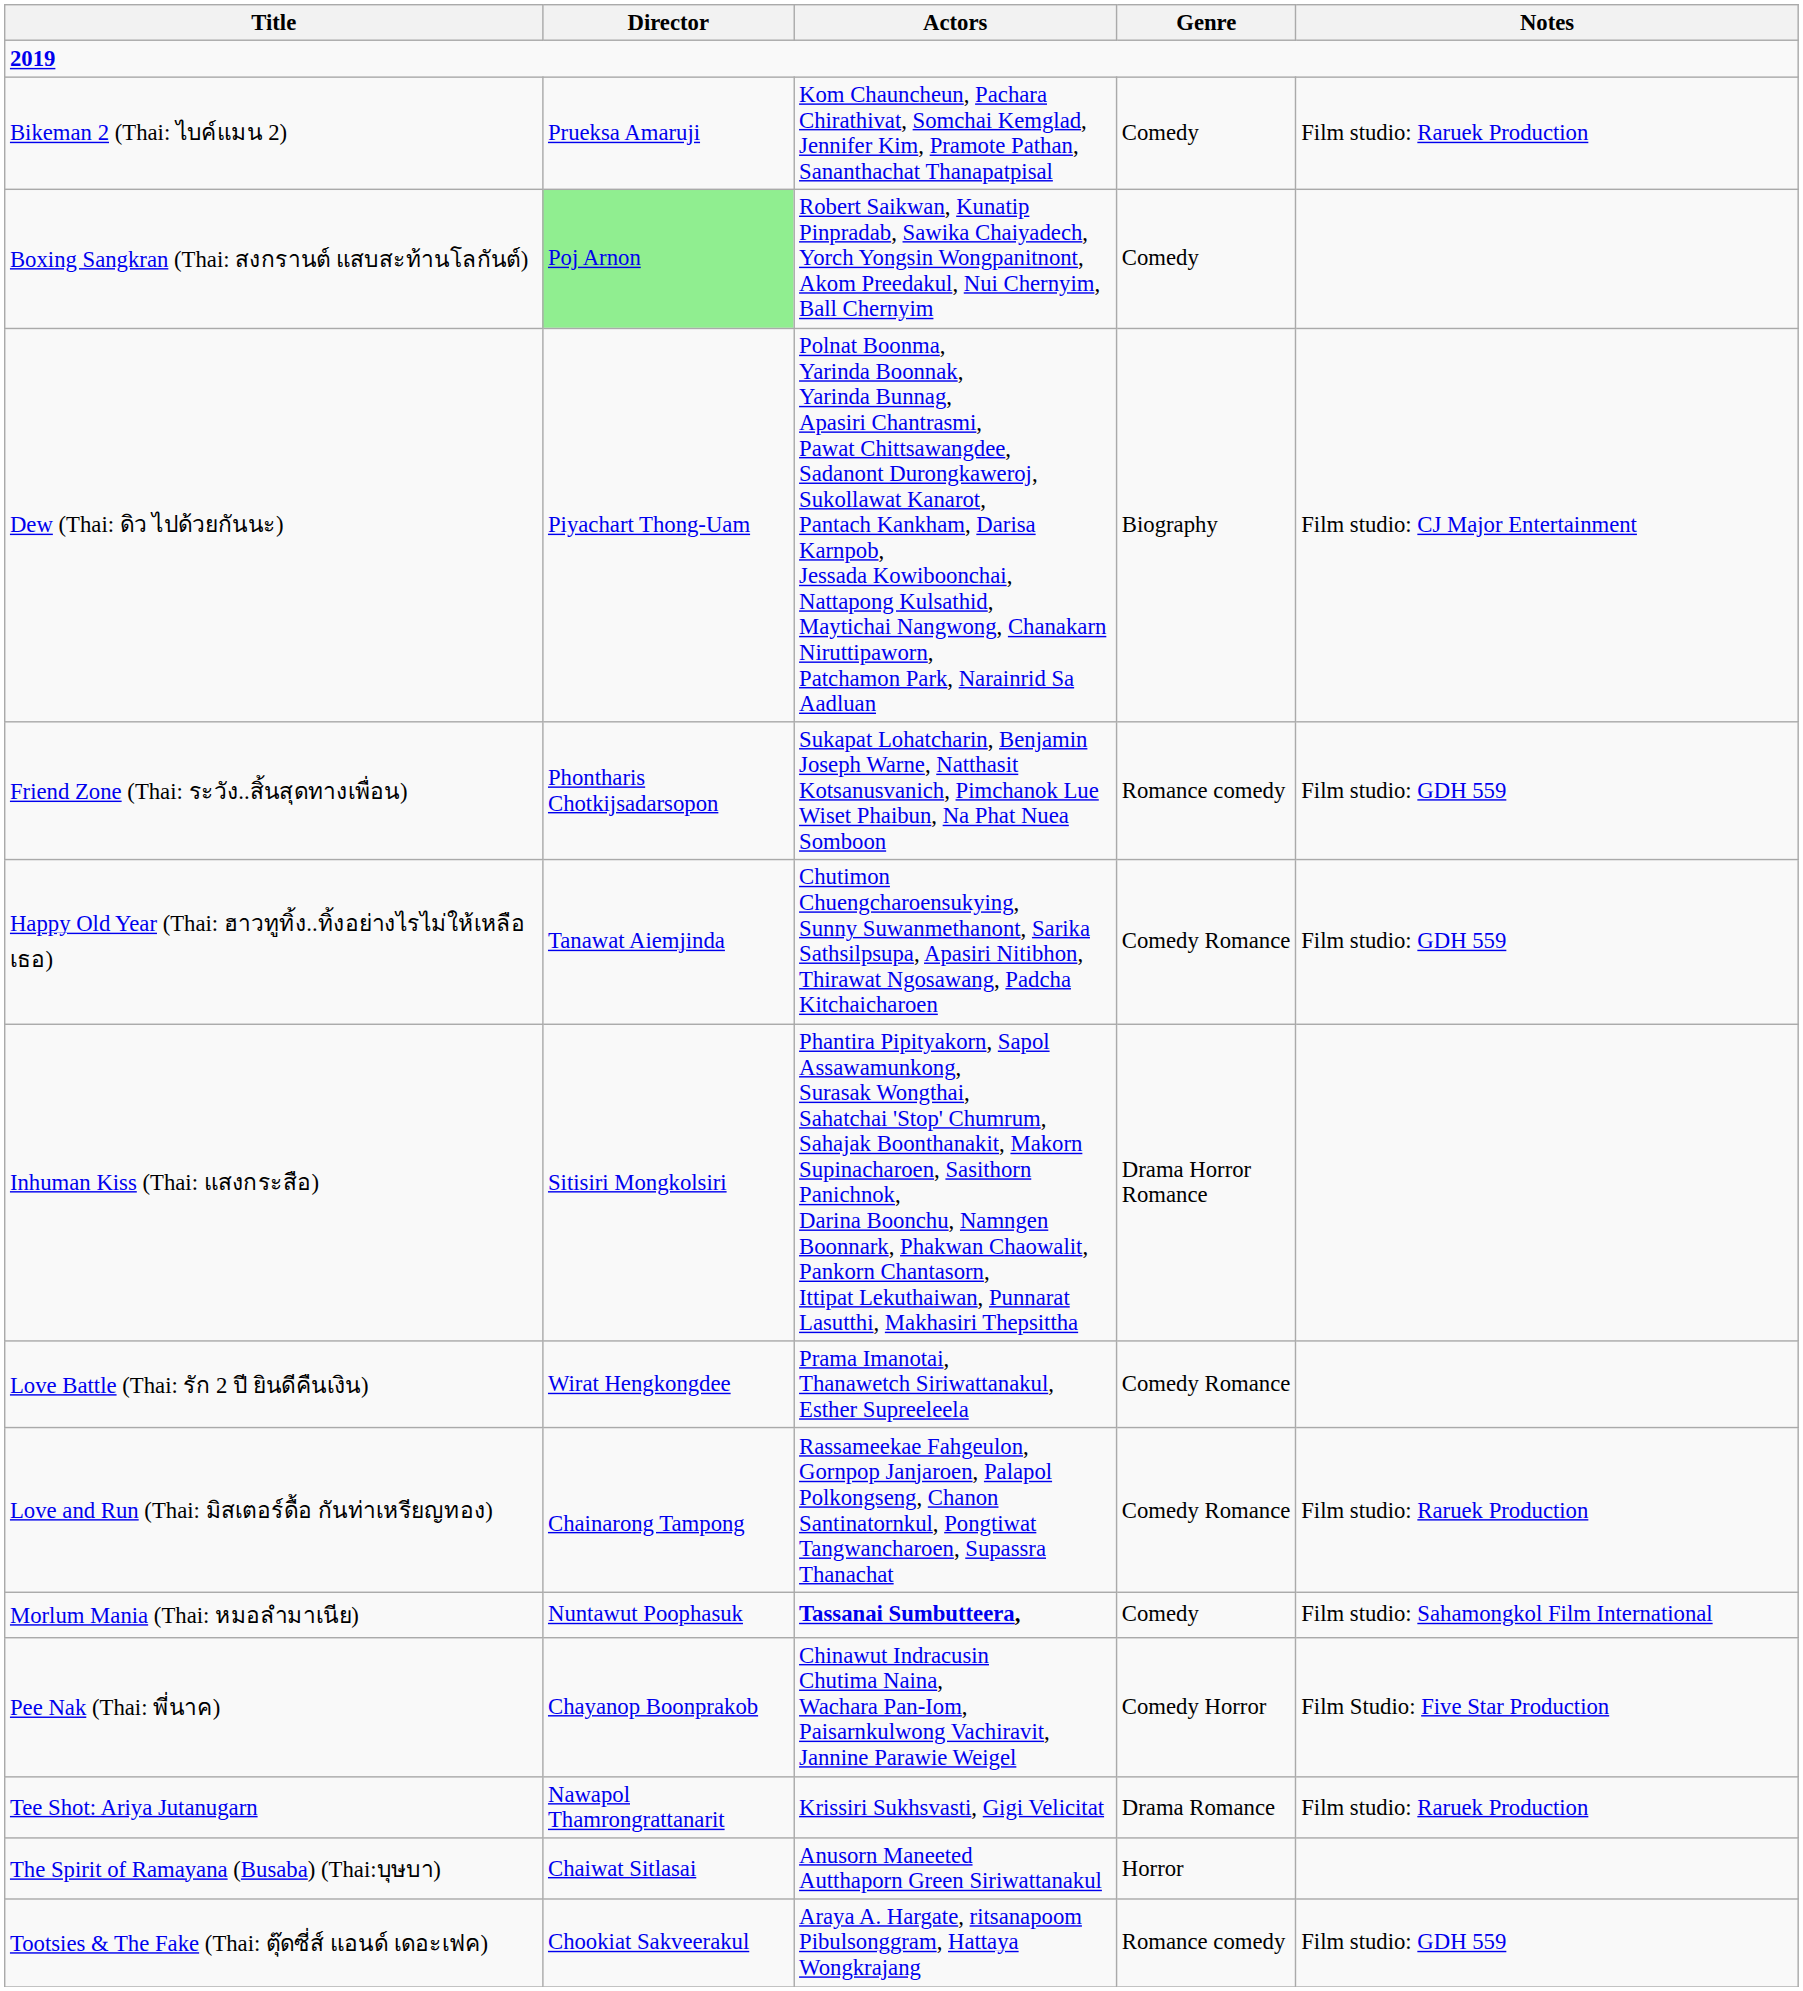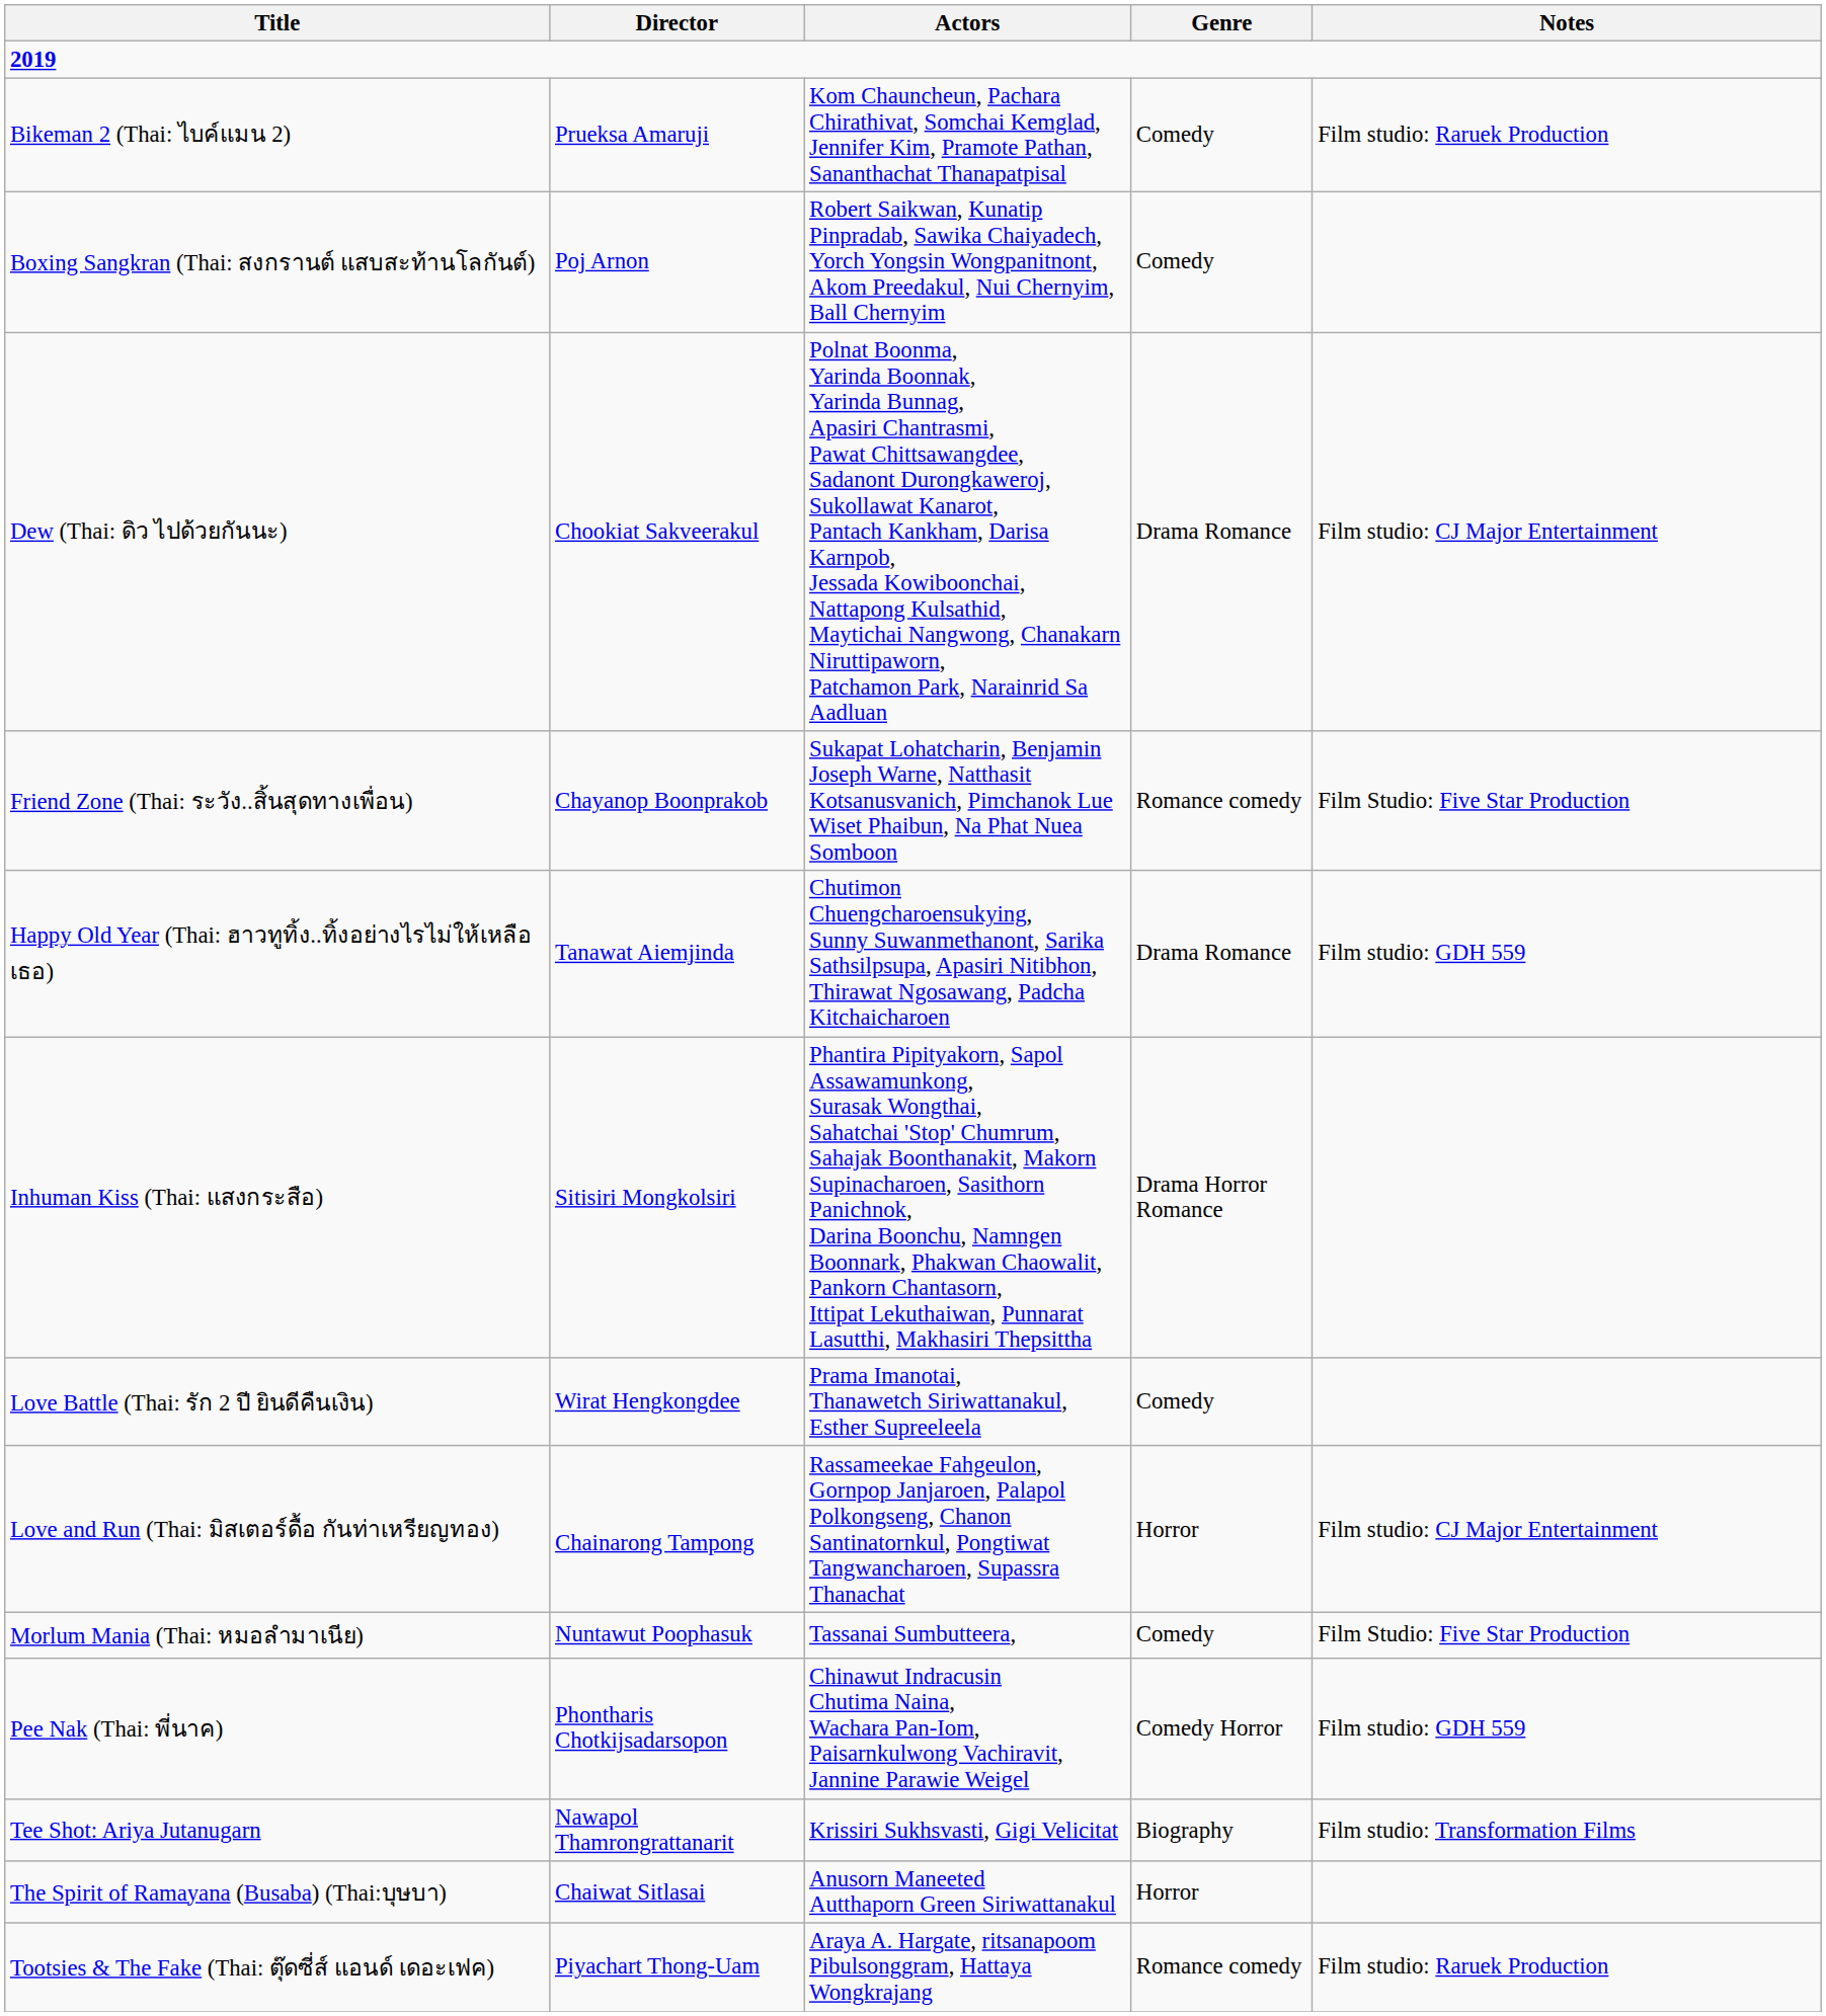 <table class="wikitable sortable" style="width:100%;">
 <tr>
 <th style="width:30%;">Title</th>
 <th style="width:14%;">Director</th>
 <th style="width:18%;">Actors</th>
 <th style="width:10%;">Genre</th>
 <th style="width:28%;">Notes</th>
 </tr>
 <tr>
 <td colspan="7" ><strong><a href='#'>2019</a></strong></td>
 </tr>
 <tr>
 <td><a href='#'>Bikeman 2</a> (Thai: ไบค์แมน 2)</td>
 <td><a href='#'>Prueksa Amaruji</a></td>
 <td><a href='#'>Kom Chauncheun</a>, <a href='#'>Pachara Chirathivat</a>, <a href='#'>Somchai Kemglad</a>, <a href='#'>Jennifer Kim</a>, <a href='#'>Pramote Pathan</a>, <a href='#'>Sananthachat Thanapatpisal</a></td>
 <td>Comedy</td>
 <td>Film studio: <a href='#'>Raruek Production</a></td>
 </tr>
 <tr>
 <td><a href='#'>Boxing Sangkran</a> (Thai: สงกรานต์ แสบสะท้านโลกันต์)</td>
-<td style="background: lightgreen;"><a href='#'>Poj Arnon</a></td>
+<td><a href='#'>Poj Arnon</a></td>
 <td><a href='#'>Robert Saikwan</a>, <a href='#'>Kunatip Pinpradab</a>, <a href='#'>Sawika Chaiyadech</a>, <a href='#'>Yorch Yongsin Wongpanitnont</a>, <a href='#'>Akom Preedakul</a>, <a href='#'>Nui Chernyim</a>, <a href='#'>Ball Chernyim</a></td>
 <td>Comedy</td>
 <td></td>
 </tr>
 <tr>
 <td><a href='#'>Dew</a> (Thai:  ดิว ไปด้วยกันนะ)</td>
-<td><a href='#'>Piyachart Thong-Uam</a></td>
+<td><a href='#'>Chookiat Sakveerakul</a></td>
 <td><a href='#'>Polnat Boonma</a>,<br><a href='#'>Yarinda Boonnak</a>,<br><a href='#'>Yarinda Bunnag</a>,<br><a href='#'>Apasiri Chantrasmi</a>,<br><a href='#'>Pawat Chittsawangdee</a>,<br><a href='#'>Sadanont Durongkaweroj</a>,<br><a href='#'>Sukollawat Kanarot</a>,<br><a href='#'>Pantach Kankham</a>, <a href='#'>Darisa Karnpob</a>,<br><a href='#'>Jessada Kowiboonchai</a>,<br><a href='#'>Nattapong Kulsathid</a>,<br><a href='#'>Maytichai Nangwong</a>, <a href='#'>Chanakarn Niruttipaworn</a>,<br><a href='#'>Patchamon Park</a>, <a href='#'>Narainrid Sa Aadluan</a></td>
-<td>Biography</td>
+<td>Drama Romance</td>
 <td>Film studio: <a href='#'>CJ Major Entertainment</a></td>
 </tr>
 <tr>
 <td><a href='#'>Friend Zone</a> (Thai: ระวัง..สิ้นสุดทางเพื่อน)</td>
-<td><a href='#'>Phontharis Chotkijsadarsopon</a></td>
+<td><a href='#'>Chayanop Boonprakob</a></td>
 <td><a href='#'>Sukapat Lohatcharin</a>, <a href='#'>Benjamin Joseph Warne</a>, <a href='#'>Natthasit Kotsanusvanich</a>, <a href='#'>Pimchanok Lue Wiset Phaibun</a>, <a href='#'>Na Phat Nuea Somboon</a></td>
 <td>Romance comedy</td>
-<td>Film studio: <a href='#'>GDH 559</a></td>
+<td>Film Studio: <a href='#'>Five Star Production</a></td>
 </tr>
 <tr>
 <td><a href='#'>Happy Old Year</a> (Thai: ฮาวทูทิ้ง..ทิ้งอย่างไรไม่ให้เหลือเธอ)</td>
 <td><a href='#'>Tanawat Aiemjinda</a></td>
 <td><a href='#'>Chutimon Chuengcharoensukying</a>,<br><a href='#'>Sunny Suwanmethanont</a>, <a href='#'>Sarika Sathsilpsupa</a>, <a href='#'>Apasiri Nitibhon</a>, <a href='#'>Thirawat Ngosawang</a>, <a href='#'>Padcha Kitchaicharoen</a></td>
-<td>Comedy Romance</td>
+<td>Drama Romance</td>
 <td>Film studio: <a href='#'>GDH 559</a></td>
 </tr>
 <tr>
 <td><a href='#'>Inhuman Kiss</a> (Thai: แสงกระสือ)</td>
 <td><a href='#'>Sitisiri Mongkolsiri</a></td>
 <td><a href='#'>Phantira Pipityakorn</a>, <a href='#'>Sapol Assawamunkong</a>,<br><a href='#'>Surasak Wongthai</a>,<br><a href='#'>Sahatchai 'Stop' Chumrum</a>, <a href='#'>Sahajak Boonthanakit</a>, <a href='#'>Makorn Supinacharoen</a>, <a href='#'>Sasithorn Panichnok</a>,<br><a href='#'>Darina Boonchu</a>, <a href='#'>Namngen Boonnark</a>, <a href='#'>Phakwan Chaowalit</a>, <a href='#'>Pankorn Chantasorn</a>,<br><a href='#'>Ittipat Lekuthaiwan</a>, <a href='#'>Punnarat Lasutthi</a>, <a href='#'>Makhasiri Thepsittha</a></td>
 <td>Drama Horror Romance</td>
 <td></td>
 </tr>
 <tr>
 <td><a href='#'>Love Battle</a> (Thai: รัก 2 ปี ยินดีคืนเงิน)</td>
 <td><a href='#'>Wirat Hengkongdee</a></td>
 <td><a href='#'>Prama Imanotai</a>,<br><a href='#'>Thanawetch Siriwattanakul</a>, <a href='#'>Esther Supreeleela</a></td>
-<td>Comedy Romance</td>
+<td>Comedy</td>
 <td></td>
 </tr>
 <tr>
 <td><a href='#'>Love and Run</a> (Thai: มิสเตอร์ดื้อ กันท่าเหรียญทอง)</td>
 <td><br><a href='#'>Chainarong Tampong</a></td>
 <td><a href='#'>Rassameekae Fahgeulon</a>, <a href='#'>Gornpop Janjaroen</a>, <a href='#'>Palapol Polkongseng</a>, <a href='#'>Chanon Santinatornkul</a>, <a href='#'>Pongtiwat Tangwancharoen</a>, <a href='#'>Supassra Thanachat</a></td>
-<td>Comedy Romance</td>
-<td>Film studio: <a href='#'>Raruek Production</a></td>
+<td>Horror</td>
+<td>Film studio: <a href='#'>CJ Major Entertainment</a></td>
 </tr>
 <tr>
 <td><a href='#'>Morlum Mania</a> (Thai: หมอลำมาเนีย)</td>
 <td><a href='#'>Nuntawut Poophasuk</a></td>
-<td><strong><a href='#'>Tassanai Sumbutteera</a>,</strong></td>
+<td><a href='#'>Tassanai Sumbutteera</a>,</td>
 <td>Comedy</td>
-<td>Film studio: <a href='#'>Sahamongkol Film International</a></td>
+<td>Film Studio: <a href='#'>Five Star Production</a></td>
 </tr>
 <tr>
 <td><a href='#'>Pee Nak</a> (Thai: พี่นาค)</td>
-<td><a href='#'>Chayanop Boonprakob</a></td>
+<td><a href='#'>Phontharis Chotkijsadarsopon</a></td>
 <td><a href='#'>Chinawut Indracusin</a><br><a href='#'>Chutima Naina</a>,<br><a href='#'>Wachara Pan-Iom</a>,<br><a href='#'>Paisarnkulwong Vachiravit</a>,<br><a href='#'>Jannine Parawie Weigel</a></td>
 <td>Comedy Horror</td>
-<td>Film Studio: <a href='#'>Five Star Production</a></td>
+<td>Film studio: <a href='#'>GDH 559</a></td>
 </tr>
 <tr>
 <td><a href='#'>Tee Shot: Ariya Jutanugarn</a></td>
 <td><a href='#'>Nawapol Thamrongrattanarit</a></td>
 <td><a href='#'>Krissiri Sukhsvasti</a>, <a href='#'>Gigi Velicitat</a></td>
-<td>Drama Romance</td>
-<td>Film studio: <a href='#'>Raruek Production</a></td>
+<td>Biography</td>
+<td>Film studio: <a href='#'>Transformation Films</a></td>
 </tr>
 <tr>
 <td><a href='#'>The Spirit of Ramayana</a> (<a href='#'>Busaba</a>) (Thai:บุษบา)</td>
 <td><a href='#'>Chaiwat Sitlasai</a></td>
 <td><a href='#'>Anusorn Maneeted</a><br><a href='#'>Autthaporn Green Siriwattanakul</a></td>
 <td>Horror</td>
 <td></td>
 </tr>
 <tr>
 <td><a href='#'>Tootsies & The Fake</a> (Thai: ตุ๊ดซี่ส์ แอนด์ เดอะเฟค)</td>
-<td><a href='#'>Chookiat Sakveerakul</a></td>
+<td><a href='#'>Piyachart Thong-Uam</a></td>
 <td><a href='#'>Araya A. Hargate</a>, <a href='#'>ritsanapoom Pibulsonggram</a>, <a href='#'>Hattaya Wongkrajang</a></td>
 <td>Romance comedy</td>
-<td>Film studio: <a href='#'>GDH 559</a></td>
+<td>Film studio: <a href='#'>Raruek Production</a></td>
 </tr>
 </table>
